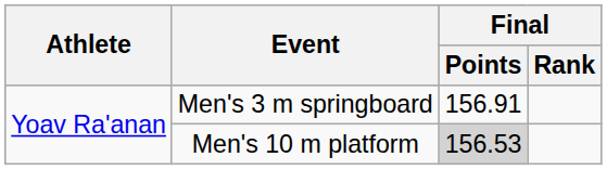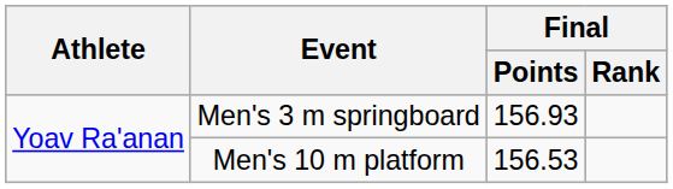 <table class="wikitable" style="font-size:90%">
 <tr>
 <th rowspan="2">Athlete</th>
 <th rowspan="2">Event</th>
 <th colspan="2">Final</th>
 </tr>
 <tr>
 <th>Points</th>
 <th>Rank</th>
 </tr>
 <tr>
 <td rowspan="2"><a href='#'>Yoav Ra'anan</a></td>
 <td align=center>Men's 3 m springboard</td>
-<td align=center>156.91</td>
+<td align=center>156.93</td>
 <td align=center></td>
 </tr>
 <tr>
 <td align=center>Men's 10 m platform</td>
-<td align=center style="background: lightgrey;">156.53</td>
+<td align=center>156.53</td>
 <td align=center></td>
 </tr>
 </table>
